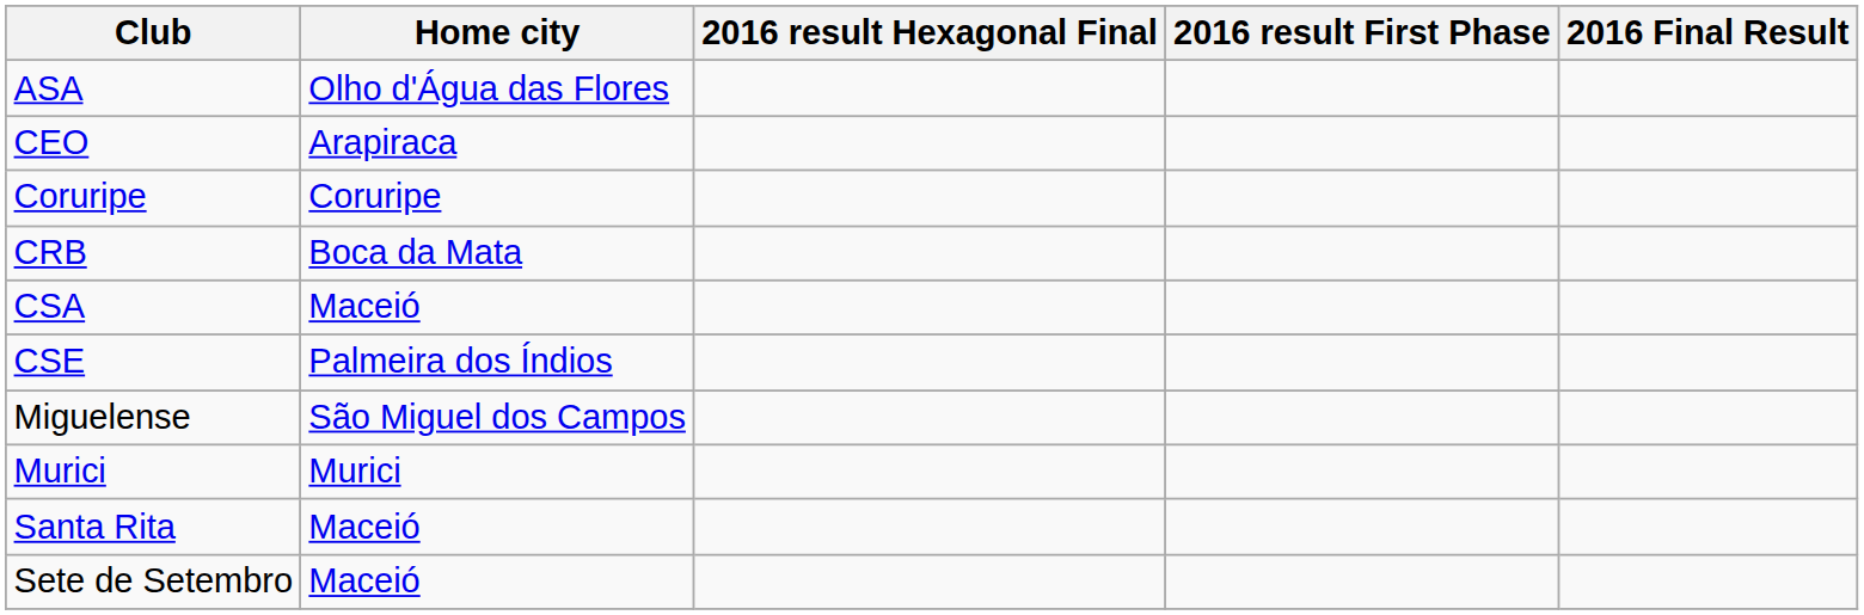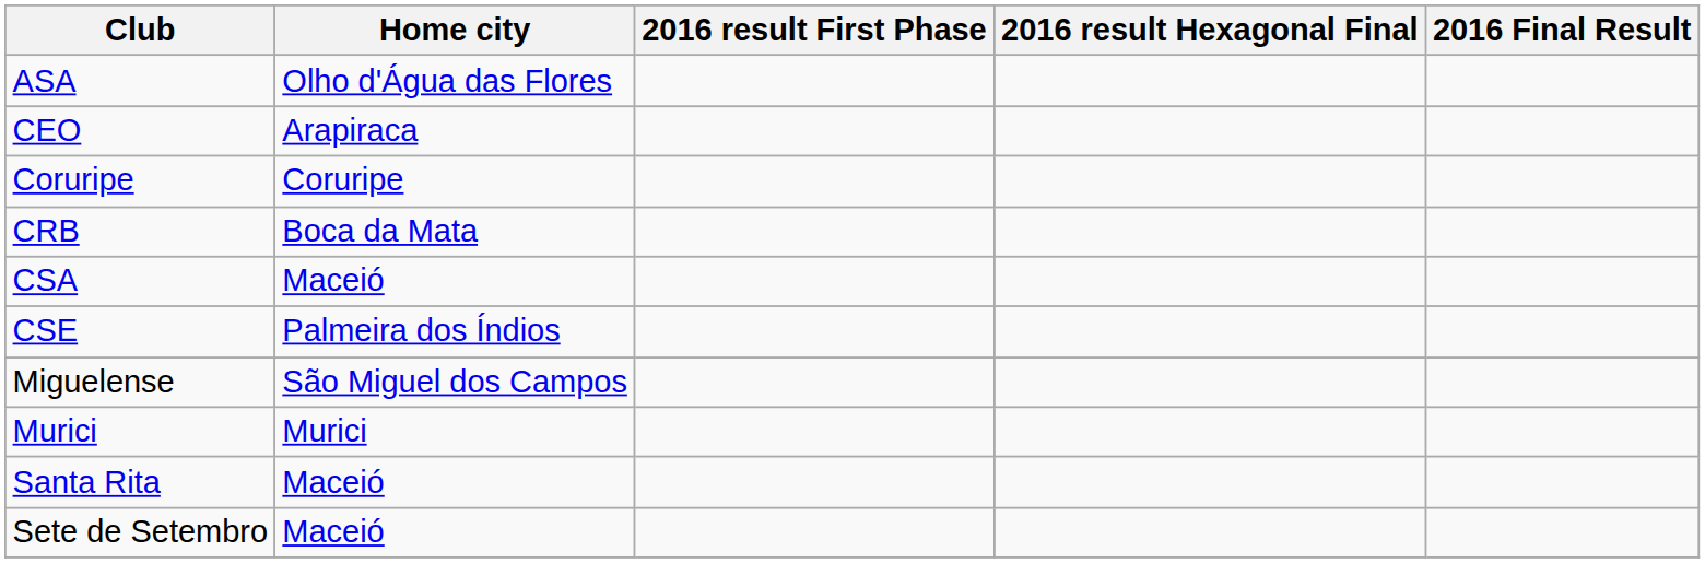 <table class="wikitable sortable">
 <tr>
 <th>Club</th>
 <th>Home city</th>
+<th>2016 result First Phase</th>
 <th>2016 result Hexagonal Final</th>
-<th>2016 result First Phase</th>
 <th>2016 Final Result</th>
 </tr>
 <tr>
 <td><a href='#'>ASA</a></td>
 <td><a href='#'>Olho d'Água das Flores</a></td>
 <td></td>
 <td></td>
 <td></td>
 </tr>
 <tr>
 <td><a href='#'>CEO</a></td>
 <td><a href='#'>Arapiraca</a></td>
 <td></td>
 <td></td>
 <td></td>
 </tr>
 <tr>
 <td><a href='#'>Coruripe</a></td>
 <td><a href='#'>Coruripe</a></td>
 <td></td>
 <td></td>
 <td></td>
 </tr>
 <tr>
 <td><a href='#'>CRB</a></td>
 <td><a href='#'>Boca da Mata</a></td>
 <td></td>
 <td></td>
 <td></td>
 </tr>
 <tr>
 <td><a href='#'>CSA</a></td>
 <td><a href='#'>Maceió</a></td>
 <td></td>
 <td></td>
 <td></td>
 </tr>
 <tr>
 <td><a href='#'>CSE</a></td>
 <td><a href='#'>Palmeira dos Índios</a></td>
 <td></td>
 <td></td>
 <td></td>
 </tr>
 <tr>
 <td>Miguelense</td>
 <td><a href='#'>São Miguel dos Campos</a></td>
 <td></td>
 <td></td>
 <td></td>
 </tr>
 <tr>
 <td><a href='#'>Murici</a></td>
 <td><a href='#'>Murici</a></td>
 <td></td>
 <td></td>
 <td></td>
 </tr>
 <tr>
 <td><a href='#'>Santa Rita</a></td>
 <td><a href='#'>Maceió</a></td>
 <td></td>
 <td></td>
 <td></td>
 </tr>
 <tr>
 <td>Sete de Setembro</td>
 <td><a href='#'>Maceió</a></td>
 <td></td>
 <td></td>
 <td></td>
 </tr>
 </table>
